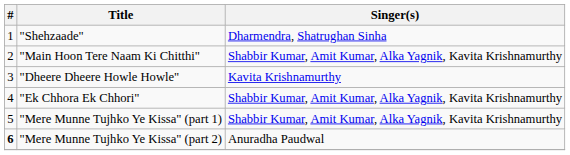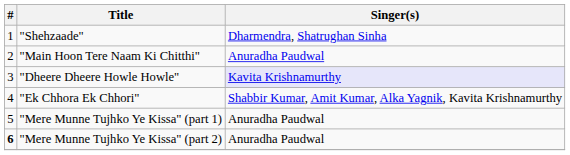 <table class="wikitable" style="font-size:95%;">
 <tr>
 <th>#</th>
 <th>Title</th>
 <th>Singer(s)</th>
 </tr>
 <tr>
 <td>1</td>
 <td>"Shehzaade"</td>
 <td><a href='#'>Dharmendra</a>, <a href='#'>Shatrughan Sinha</a></td>
 </tr>
 <tr>
 <td>2</td>
 <td>"Main Hoon Tere Naam Ki Chitthi"</td>
-<td><a href='#'>Shabbir Kumar</a>, <a href='#'>Amit Kumar</a>, <a href='#'>Alka Yagnik</a>, Kavita Krishnamurthy</td>
+<td><a href='#'>Anuradha Paudwal</a></td>
 </tr>
 <tr>
 <td>3</td>
 <td>"Dheere Dheere Howle Howle"</td>
-<td><a href='#'>Kavita Krishnamurthy</a></td>
+<td style="background: lavender;"><a href='#'>Kavita Krishnamurthy</a></td>
 </tr>
 <tr>
 <td>4</td>
 <td>"Ek Chhora Ek Chhori"</td>
 <td><a href='#'>Shabbir Kumar</a>, <a href='#'>Amit Kumar</a>, <a href='#'>Alka Yagnik</a>, Kavita Krishnamurthy</td>
 </tr>
 <tr>
 <td>5</td>
 <td>"Mere Munne Tujhko Ye Kissa" (part 1)</td>
-<td><a href='#'>Shabbir Kumar</a>, <a href='#'>Amit Kumar</a>, <a href='#'>Alka Yagnik</a>, Kavita Krishnamurthy</td>
+<td>Anuradha Paudwal</td>
 </tr>
 <tr>
 <td><strong>6</strong></td>
 <td>"Mere Munne Tujhko Ye Kissa" (part 2)</td>
 <td>Anuradha Paudwal</td>
 </tr>
 <tr>
 </tr>
 </table>
